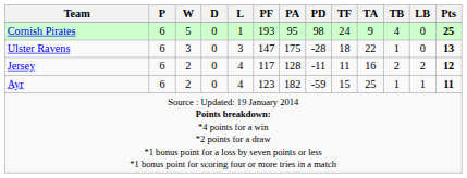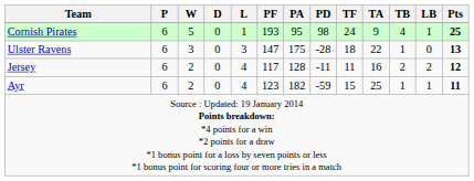 <table class="wikitable" style="text-align: center;">
 <tr>
 <th style="width:200px;">Team</th>
 <th width="30">P</th>
 <th width="30">W</th>
 <th width="30">D</th>
 <th width="30">L</th>
 <th width="30">PF</th>
 <th width="30">PA</th>
 <th width="30">PD</th>
 <th width="30">TF</th>
 <th width="30">TA</th>
 <th width="30">TB</th>
 <th width="30">LB</th>
 <th width="30">Pts</th>
 </tr>
 <tr>
 </tr>
 <tr style="background:#ccffcc;">
 <td align="left"> <a href='#'>Cornish Pirates</a></td>
 <td>6</td>
 <td>5</td>
 <td>0</td>
 <td>1</td>
 <td>193</td>
 <td>95</td>
 <td>98</td>
 <td>24</td>
 <td>9</td>
 <td>4</td>
-<td>0</td>
+<td>1</td>
 <td><strong>25</strong></td>
 </tr>
 <tr>
 <td align="left"> <a href='#'>Ulster Ravens</a></td>
 <td>6</td>
 <td>3</td>
 <td>0</td>
 <td>3</td>
 <td>147</td>
 <td>175</td>
 <td>-28</td>
 <td>18</td>
 <td>22</td>
 <td>1</td>
 <td>0</td>
 <td><strong>13</strong></td>
 </tr>
 <tr>
 <td align="left"> <a href='#'>Jersey</a></td>
 <td>6</td>
 <td>2</td>
 <td>0</td>
 <td>4</td>
 <td>117</td>
 <td>128</td>
 <td>-11</td>
 <td>11</td>
 <td>16</td>
 <td>2</td>
 <td>2</td>
 <td><strong>12</strong></td>
 </tr>
 <tr>
 <td align="left"> <a href='#'>Ayr</a></td>
 <td>6</td>
 <td>2</td>
 <td>0</td>
 <td>4</td>
 <td>123</td>
 <td>182</td>
 <td>-59</td>
 <td>15</td>
 <td>25</td>
 <td>1</td>
 <td>1</td>
 <td><strong>11</strong></td>
 </tr>
 <tr |align=left|>
 <td colspan="13" style="border:0px"><small>Source :  Updated: 19 January 2014<br><strong>Points breakdown:</strong><br>*4 points for a win<br>*2 points for a draw<br>*1 bonus point for a loss by seven points or less<br>*1 bonus point for scoring four or more tries in a match</small></td>
 </tr>
 </table>
